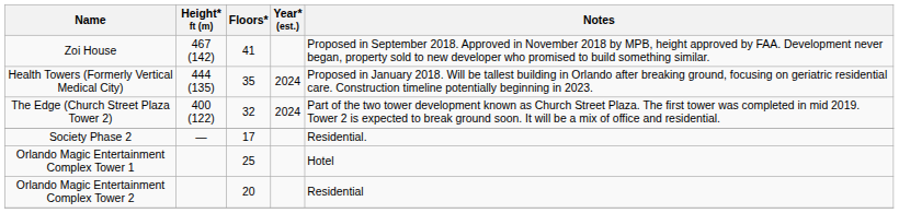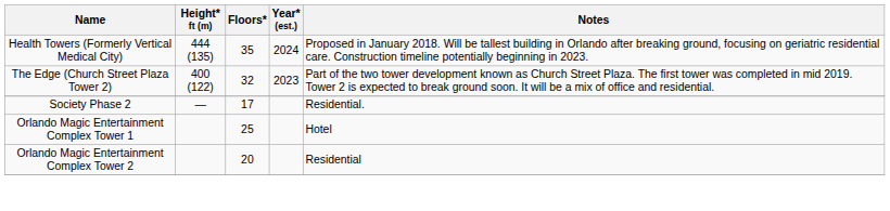 <table class="wikitable sortable">
 <tr>
 <th>Name</th>
 <th>Height*<br><small>ft (m)</small></th>
 <th>Floors*</th>
 <th>Year*<br><small>(est.)</small></th>
 <th class="unsortable">Notes</th>
-</tr>
-<tr>
-<td align="center">Zoi House</td>
-<td align="center">467 (142)</td>
-<td align="center">41</td>
-<td></td>
-<td>Proposed in September 2018. Approved in November 2018 by MPB, height approved by FAA. Development never began, property sold to new developer who promised to build something similar.</td>
 </tr>
 <tr>
 <td align="center">Health Towers (Formerly Vertical Medical City)</td>
 <td align="center">444 (135)</td>
 <td align="center">35</td>
 <td align="center">2024</td>
 <td>Proposed in January 2018. Will be tallest building in Orlando after breaking ground, focusing on geriatric residential care. Construction timeline potentially beginning in 2023.</td>
 </tr>
 <tr>
 <td align="center">The Edge (Church Street Plaza Tower 2)</td>
 <td align="center">400 (122)</td>
 <td align="center">32</td>
-<td align="center">2024</td>
+<td align="center">2023</td>
 <td>Part of the two tower development known as Church Street Plaza. The first tower was completed in mid 2019. Tower 2 is expected to break ground soon. It will be a mix of office and residential.</td>
 </tr>
 <tr>
 </tr>
 <tr>
 <td align="center">Society Phase 2</td>
 <td align="center">—</td>
 <td align="center">17</td>
 <td></td>
 <td>Residential.</td>
 </tr>
 <tr>
 <td align="center">Orlando Magic Entertainment Complex Tower 1</td>
 <td align="center"></td>
 <td align="center">25</td>
 <td></td>
 <td>Hotel</td>
 </tr>
 <tr>
 <td align="center">Orlando Magic Entertainment Complex Tower 2</td>
 <td align="center"></td>
 <td align="center">20</td>
 <td></td>
 <td>Residential</td>
 </tr>
 <tr>
 </tr>
 </table>
